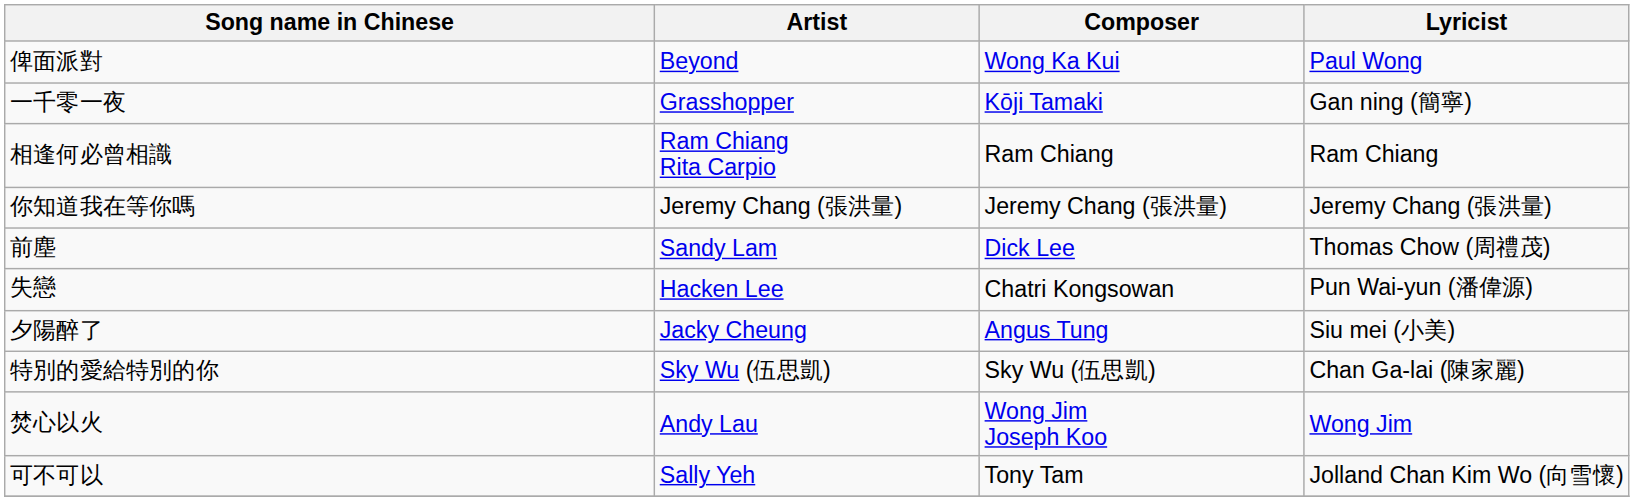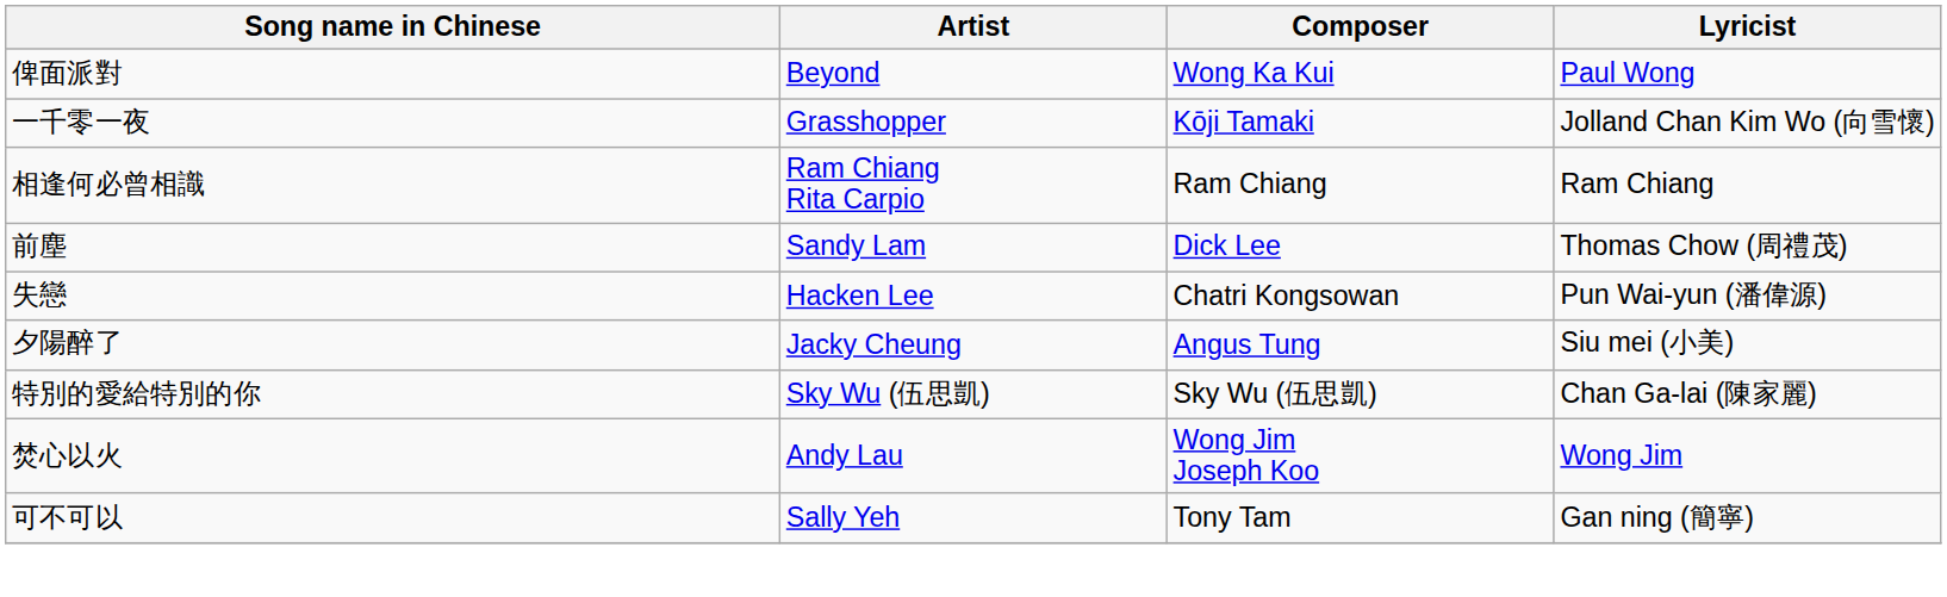 <table class="wikitable">
 <tr>
 <th width=40%>Song name in Chinese</th>
 <th width=20%>Artist</th>
 <th width=20%>Composer</th>
 <th width=20%>Lyricist</th>
 </tr>
 <tr>
 <td>俾面派對</td>
 <td><a href='#'>Beyond</a></td>
 <td><a href='#'>Wong Ka Kui</a></td>
 <td><a href='#'>Paul Wong</a></td>
 </tr>
 <tr>
 <td>一千零一夜</td>
 <td><a href='#'>Grasshopper</a></td>
 <td><a href='#'>Kōji Tamaki</a></td>
-<td>Gan ning (簡寧)</td>
+<td>Jolland Chan Kim Wo (向雪懷)</td>
 </tr>
 <tr>
 <td>相逢何必曾相識</td>
 <td><a href='#'>Ram Chiang</a><br><a href='#'>Rita Carpio</a></td>
 <td>Ram Chiang</td>
 <td>Ram Chiang</td>
-</tr>
-<tr>
-<td>你知道我在等你嗎</td>
-<td>Jeremy Chang (張洪量)</td>
-<td>Jeremy Chang (張洪量)</td>
-<td>Jeremy Chang (張洪量)</td>
 </tr>
 <tr>
 <td>前塵</td>
 <td><a href='#'>Sandy Lam</a></td>
 <td><a href='#'>Dick Lee</a></td>
 <td>Thomas Chow (周禮茂)</td>
 </tr>
 <tr>
 <td>失戀</td>
 <td><a href='#'>Hacken Lee</a></td>
 <td>Chatri Kongsowan</td>
 <td>Pun Wai-yun (潘偉源)</td>
 </tr>
 <tr>
 <td>夕陽醉了</td>
 <td><a href='#'>Jacky Cheung</a></td>
 <td><a href='#'>Angus Tung</a></td>
 <td>Siu mei (小美)</td>
 </tr>
 <tr>
 <td>特別的愛給特別的你</td>
 <td><a href='#'>Sky Wu</a> (伍思凱)</td>
 <td>Sky Wu (伍思凱)</td>
 <td>Chan Ga-lai (陳家麗)</td>
 </tr>
 <tr>
 <td>焚心以火</td>
 <td><a href='#'>Andy Lau</a></td>
 <td><a href='#'>Wong Jim</a><br><a href='#'>Joseph Koo</a></td>
 <td><a href='#'>Wong Jim</a></td>
 </tr>
 <tr>
 <td>可不可以</td>
 <td><a href='#'>Sally Yeh</a></td>
 <td>Tony Tam</td>
-<td>Jolland Chan Kim Wo (向雪懷)</td>
+<td>Gan ning (簡寧)</td>
 </tr>
 <tr>
 </tr>
 </table>
